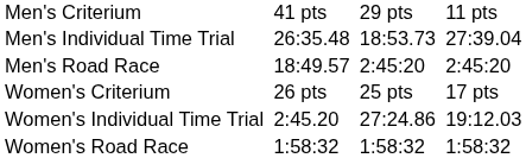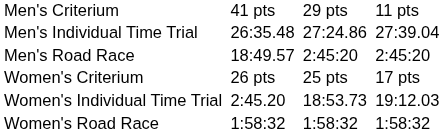 <table>
 <tr>
 <td>Men's Criterium</td>
 <td></td>
 <td>41 pts</td>
 <td></td>
 <td>29 pts</td>
 <td></td>
 <td>11 pts</td>
 </tr>
 <tr>
 <td>Men's Individual Time Trial</td>
 <td></td>
 <td>26:35.48</td>
 <td></td>
-<td>18:53.73</td>
+<td>27:24.86</td>
 <td></td>
 <td>27:39.04</td>
 </tr>
 <tr>
 <td>Men's Road Race</td>
 <td></td>
 <td>18:49.57</td>
 <td></td>
 <td>2:45:20</td>
 <td></td>
 <td>2:45:20</td>
 </tr>
 <tr>
 <td>Women's Criterium</td>
 <td></td>
 <td>26 pts</td>
 <td></td>
 <td>25 pts</td>
 <td></td>
 <td>17 pts</td>
 </tr>
 <tr>
 <td>Women's Individual Time Trial</td>
 <td></td>
 <td>2:45.20</td>
 <td></td>
-<td>27:24.86</td>
+<td>18:53.73</td>
 <td></td>
 <td>19:12.03</td>
 </tr>
 <tr>
 <td>Women's Road Race</td>
 <td></td>
 <td>1:58:32</td>
 <td></td>
 <td>1:58:32</td>
 <td></td>
 <td>1:58:32</td>
 </tr>
 </table>
